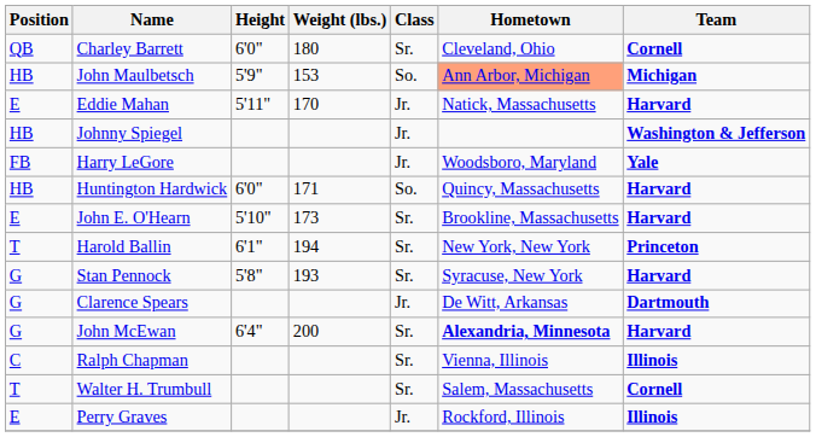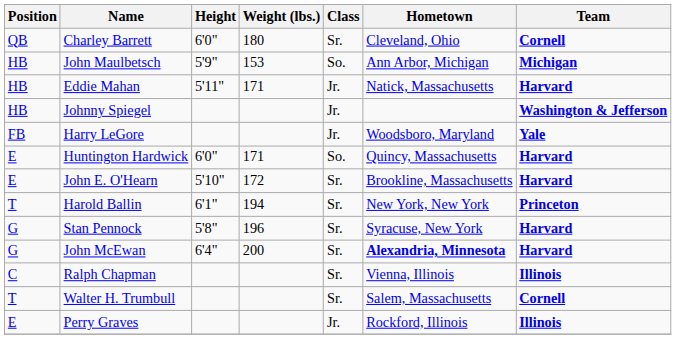 <table class="wikitable" style="font-size: 90%">
 <tr>
 <th>Position</th>
 <th>Name</th>
 <th>Height</th>
 <th>Weight (lbs.)</th>
 <th>Class</th>
 <th>Hometown</th>
 <th>Team</th>
 </tr>
 <tr>
 <td><a href='#'>QB</a></td>
 <td><a href='#'>Charley Barrett</a></td>
 <td>6'0"</td>
 <td>180</td>
 <td>Sr.</td>
 <td><a href='#'>Cleveland, Ohio</a></td>
 <td><strong><a href='#'>Cornell</a></strong></td>
 </tr>
 <tr>
 <td><a href='#'>HB</a></td>
 <td><a href='#'>John Maulbetsch</a></td>
 <td>5'9"</td>
 <td>153</td>
 <td>So.</td>
-<td style="background: lightsalmon;"><a href='#'>Ann Arbor, Michigan</a></td>
+<td><a href='#'>Ann Arbor, Michigan</a></td>
 <td><strong><a href='#'>Michigan</a></strong></td>
 </tr>
 <tr>
-<td><a href='#'>E</a></td>
+<td><a href='#'>HB</a></td>
 <td><a href='#'>Eddie Mahan</a></td>
 <td>5'11"</td>
-<td>170</td>
+<td>171</td>
 <td>Jr.</td>
 <td><a href='#'>Natick, Massachusetts</a></td>
 <td><strong><a href='#'>Harvard</a></strong></td>
 </tr>
 <tr>
 <td><a href='#'>HB</a></td>
 <td><a href='#'>Johnny Spiegel</a></td>
 <td></td>
 <td></td>
 <td>Jr.</td>
 <td></td>
 <td><strong><a href='#'>Washington & Jefferson</a></strong></td>
 </tr>
 <tr>
 <td><a href='#'>FB</a></td>
 <td><a href='#'>Harry LeGore</a></td>
 <td></td>
 <td></td>
 <td>Jr.</td>
 <td><a href='#'>Woodsboro, Maryland</a></td>
 <td><strong><a href='#'>Yale</a></strong></td>
 </tr>
 <tr>
-<td><a href='#'>HB</a></td>
+<td><a href='#'>E</a></td>
 <td><a href='#'>Huntington Hardwick</a></td>
 <td>6'0"</td>
 <td>171</td>
 <td>So.</td>
 <td><a href='#'>Quincy, Massachusetts</a></td>
 <td><strong><a href='#'>Harvard</a></strong></td>
 </tr>
 <tr>
 <td><a href='#'>E</a></td>
 <td><a href='#'>John E. O'Hearn</a></td>
 <td>5'10"</td>
-<td>173</td>
+<td>172</td>
 <td>Sr.</td>
 <td><a href='#'>Brookline, Massachusetts</a></td>
 <td><strong><a href='#'>Harvard</a></strong></td>
 </tr>
 <tr>
 <td><a href='#'>T</a></td>
 <td><a href='#'>Harold Ballin</a></td>
 <td>6'1"</td>
 <td>194</td>
 <td>Sr.</td>
 <td><a href='#'>New York, New York</a></td>
 <td><strong><a href='#'>Princeton</a></strong></td>
 </tr>
 <tr>
 <td><a href='#'>G</a></td>
 <td><a href='#'>Stan Pennock</a></td>
 <td>5'8"</td>
-<td>193</td>
+<td>196</td>
 <td>Sr.</td>
 <td><a href='#'>Syracuse, New York</a></td>
 <td><strong><a href='#'>Harvard</a></strong></td>
-</tr>
-<tr>
-<td><a href='#'>G</a></td>
-<td><a href='#'>Clarence Spears</a></td>
-<td></td>
-<td></td>
-<td>Jr.</td>
-<td><a href='#'>De Witt, Arkansas</a></td>
-<td><strong><a href='#'>Dartmouth</a></strong></td>
 </tr>
 <tr>
 <td><a href='#'>G</a></td>
 <td><a href='#'>John McEwan</a></td>
 <td>6'4"</td>
 <td>200</td>
 <td>Sr.</td>
 <td><strong><a href='#'>Alexandria, Minnesota</a></strong></td>
 <td><strong><a href='#'>Harvard</a></strong></td>
 </tr>
 <tr>
 <td><a href='#'>C</a></td>
 <td><a href='#'>Ralph Chapman</a></td>
 <td></td>
 <td></td>
 <td>Sr.</td>
 <td><a href='#'>Vienna, Illinois</a></td>
 <td><strong><a href='#'>Illinois</a></strong></td>
 </tr>
 <tr>
 <td><a href='#'>T</a></td>
 <td><a href='#'>Walter H. Trumbull</a></td>
 <td></td>
 <td></td>
 <td>Sr.</td>
 <td><a href='#'>Salem, Massachusetts</a></td>
 <td><strong><a href='#'>Cornell</a></strong></td>
 </tr>
 <tr>
 <td><a href='#'>E</a></td>
 <td><a href='#'>Perry Graves</a></td>
 <td></td>
 <td></td>
 <td>Jr.</td>
 <td><a href='#'>Rockford, Illinois</a></td>
 <td><strong><a href='#'>Illinois</a></strong></td>
 </tr>
 <tr>
 </tr>
 </table>
